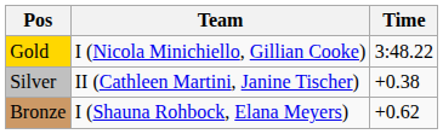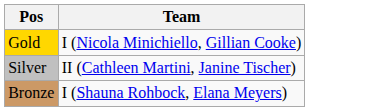 <table class="wikitable">
 <tr>
 <th>Pos</th>
 <th>Team</th>
-<th>Time</th>
 </tr>
 <tr>
 <td style="background:gold">Gold</td>
 <td> I (<a href='#'>Nicola Minichiello</a>, <a href='#'>Gillian Cooke</a>)</td>
-<td>3:48.22</td>
 </tr>
 <tr>
 <td style="background:silver">Silver</td>
 <td> II (<a href='#'>Cathleen Martini</a>, <a href='#'>Janine Tischer</a>)</td>
-<td>+0.38</td>
 </tr>
 <tr>
 <td style="background:#cc9966">Bronze</td>
 <td> I (<a href='#'>Shauna Rohbock</a>, <a href='#'>Elana Meyers</a>)</td>
-<td>+0.62</td>
 </tr>
 </table>
